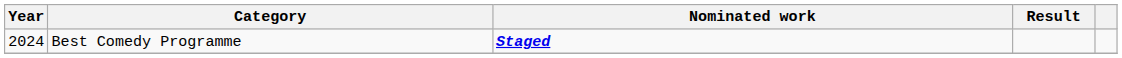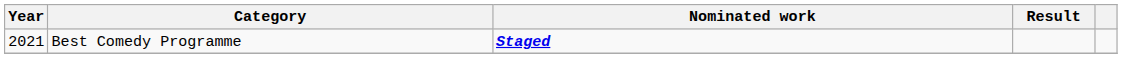 <table class=wikitable>
 <tr>
 <th scope="col" style="width:1em;">Year</th>
 <th scope="col" style="width:29em;">Category</th>
 <th scope="col" style="width:34em;">Nominated work</th>
 <th scope="col" style="width:5em;">Result</th>
 <th scope="col" style="width:1em;"></th>
 </tr>
 <tr>
-<td>2024</td>
+<td>2021</td>
 <td>Best Comedy Programme</td>
 <td><strong><em><a href='#'>Staged</a></em></strong></td>
 <td></td>
 <td></td>
 </tr>
 <tr>
 </tr>
 </table>
